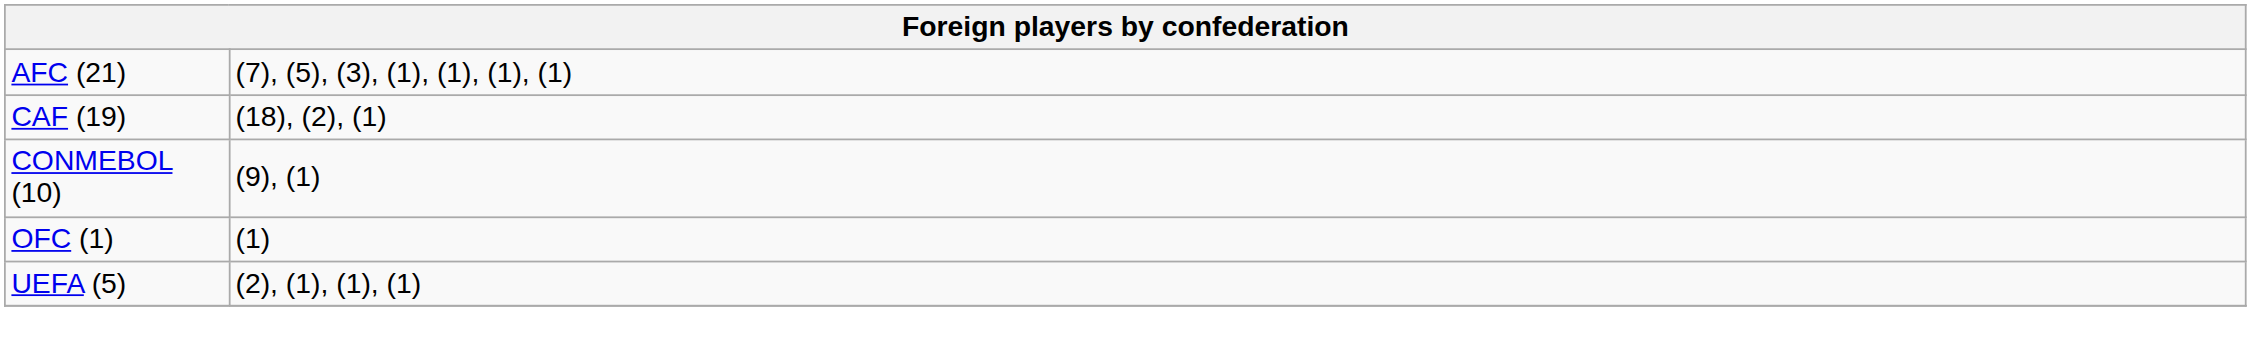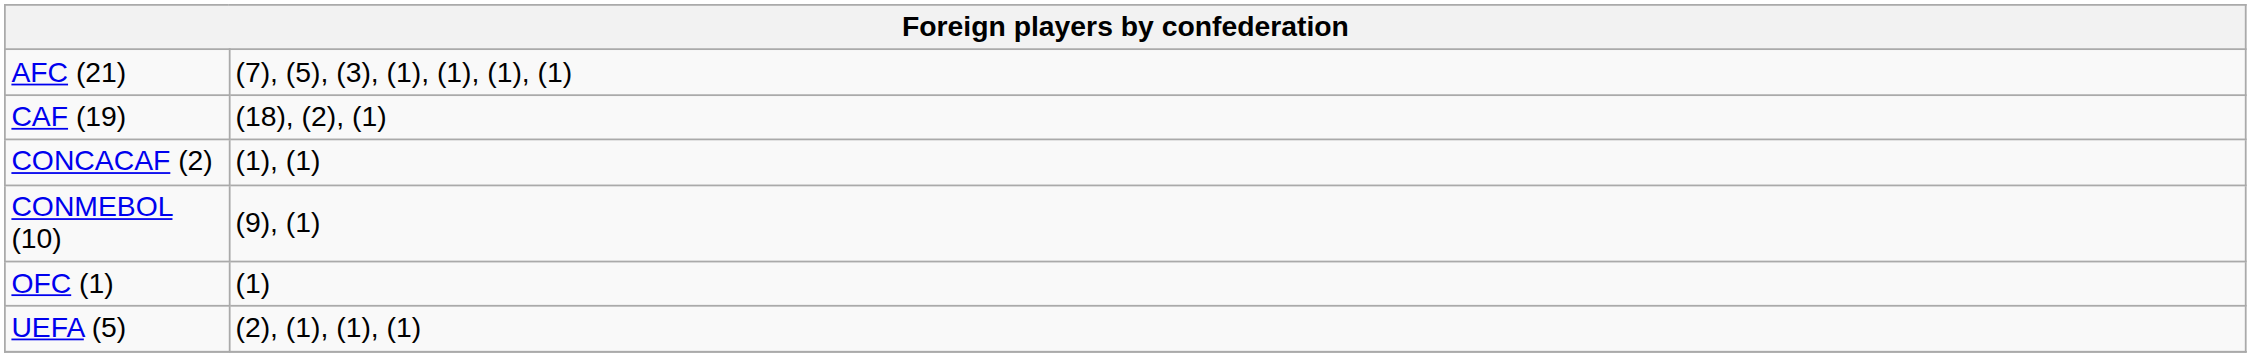 <table class="wikitable" style="font-size:100%;" width=80%>
 <tr>
 <th colspan=2 style="width:200px;">Foreign players by confederation</th>
 </tr>
 <tr>
 <td width=10%><a href='#'>AFC</a> (21)</td>
 <td> (7),  (5),  (3),  (1),  (1),  (1),  (1)</td>
 </tr>
 <tr>
 <td width=10%><a href='#'>CAF</a> (19)</td>
 <td> (18),  (2),  (1)</td>
+</tr>
+<tr>
+<td width=10%><a href='#'>CONCACAF</a> (2)</td>
+<td> (1),  (1)</td>
 </tr>
 <tr>
 <td width=10%><a href='#'>CONMEBOL</a> (10)</td>
 <td> (9),  (1)</td>
 </tr>
 <tr>
 <td width=10%><a href='#'>OFC</a> (1)</td>
 <td> (1)</td>
 </tr>
 <tr>
 <td width=10%><a href='#'>UEFA</a> (5)</td>
 <td> (2),  (1),  (1),  (1)</td>
 </tr>
 <tr>
 </tr>
 </table>
